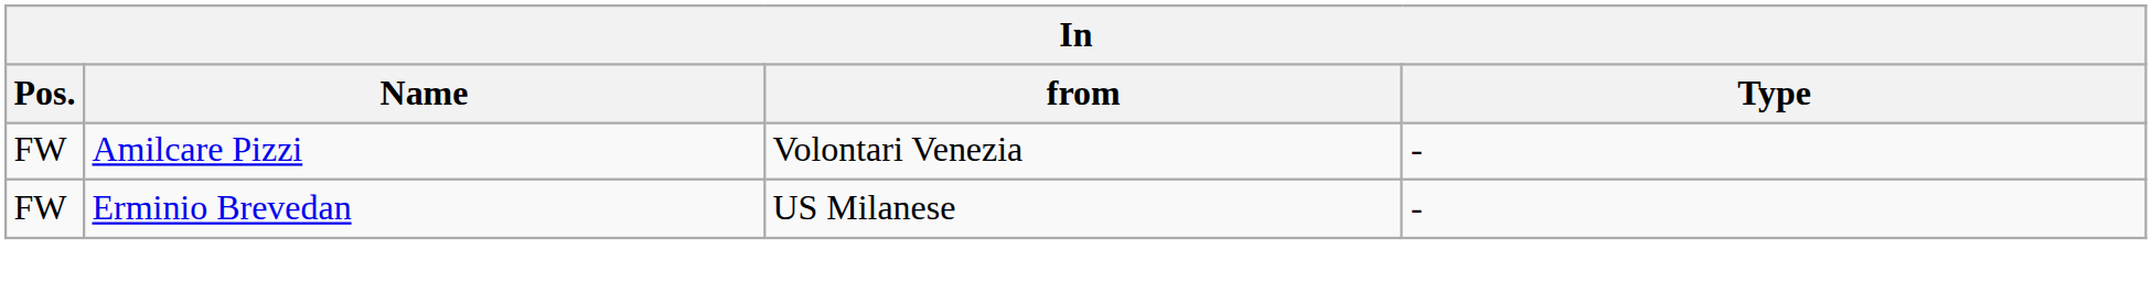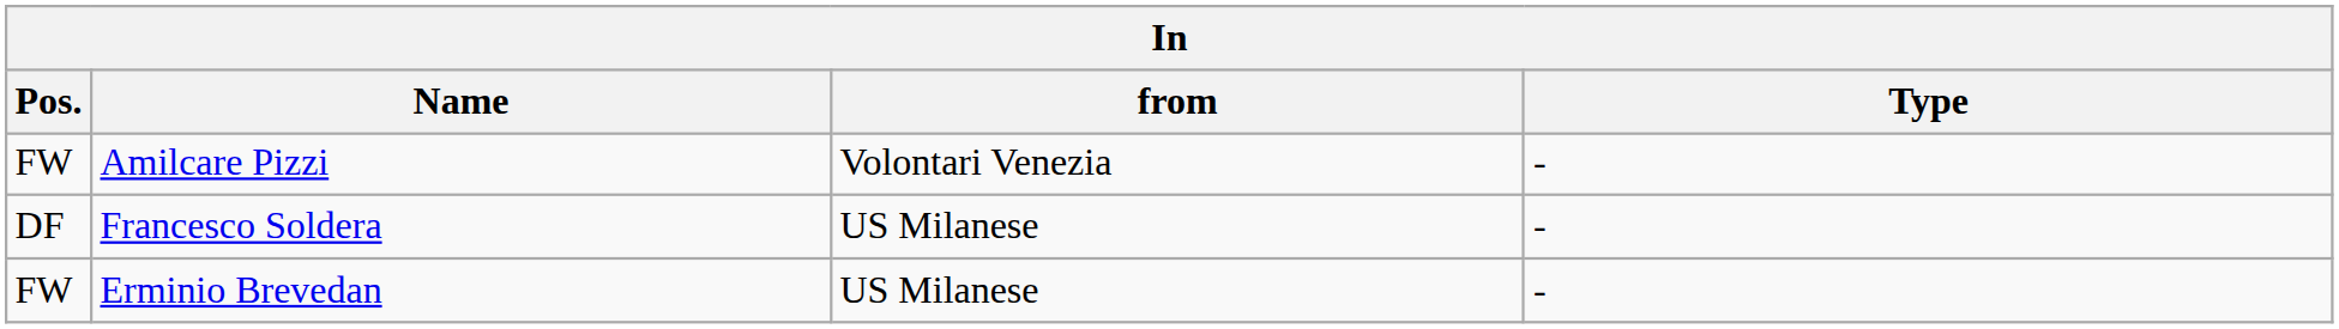 <table class="wikitable" style="font-size:90%;width:99%;">
 <tr>
 <th colspan="4">In</th>
 </tr>
 <tr>
 <th width=3%>Pos.</th>
 <th width=32%>Name</th>
 <th width=30%>from</th>
 <th width=35%>Type</th>
 </tr>
 <tr>
 <td>FW</td>
 <td><a href='#'>Amilcare Pizzi</a></td>
 <td>Volontari Venezia</td>
 <td>-</td>
 </tr>
 <tr>
+<td>DF</td>
+<td><a href='#'>Francesco Soldera</a></td>
+<td>US Milanese</td>
+<td>-</td>
+</tr>
+<tr>
 <td>FW</td>
 <td><a href='#'>Erminio Brevedan</a></td>
 <td>US Milanese</td>
 <td>-</td>
 </tr>
 </table>
